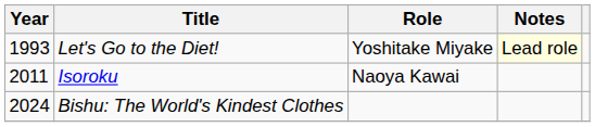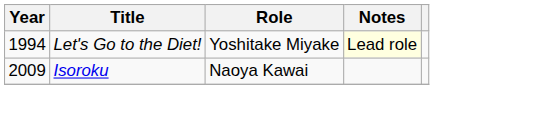 <table class="wikitable">
 <tr>
 <th>Year</th>
 <th>Title</th>
 <th>Role</th>
 <th>Notes</th>
 <th></th>
 </tr>
 <tr>
-<td>1993</td>
+<td>1994</td>
 <td><em>Let's Go to the Diet! </em></td>
 <td>Yoshitake Miyake</td>
 <td style="background: lightyellow;">Lead role</td>
 <td></td>
 </tr>
 <tr>
-<td>2011</td>
+<td>2009</td>
 <td><em><a href='#'>Isoroku</a></em></td>
 <td>Naoya Kawai</td>
 <td></td>
 <td></td>
 </tr>
 <tr>
-<td>2024</td>
-<td><em>Bishu: The World's Kindest Clothes</em></td>
-<td></td>
-<td></td>
-<td></td>
-</tr>
-<tr>
 </tr>
 </table>
